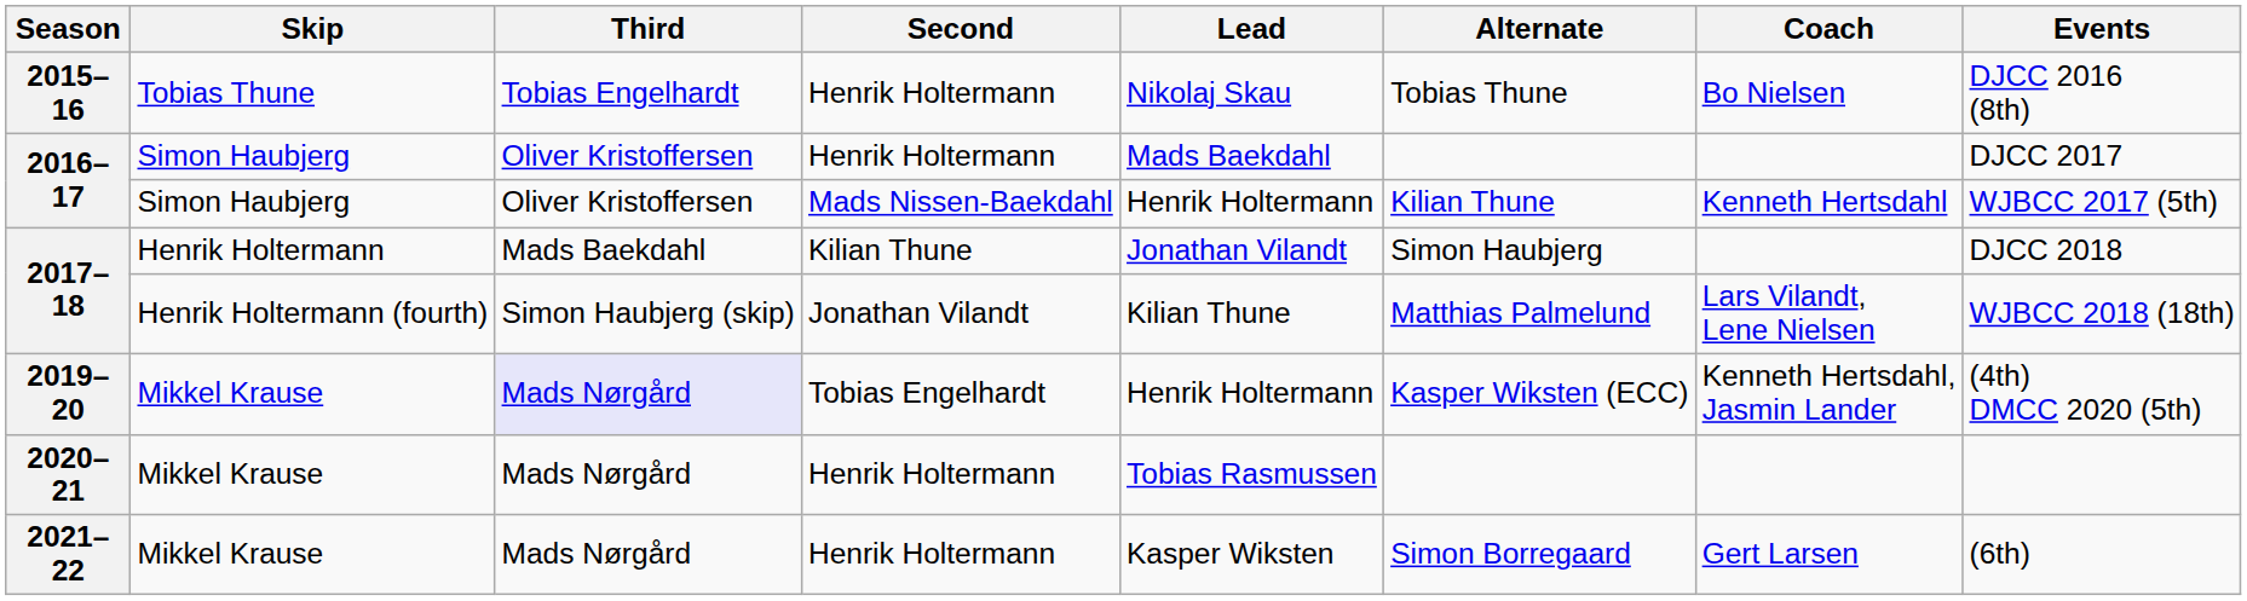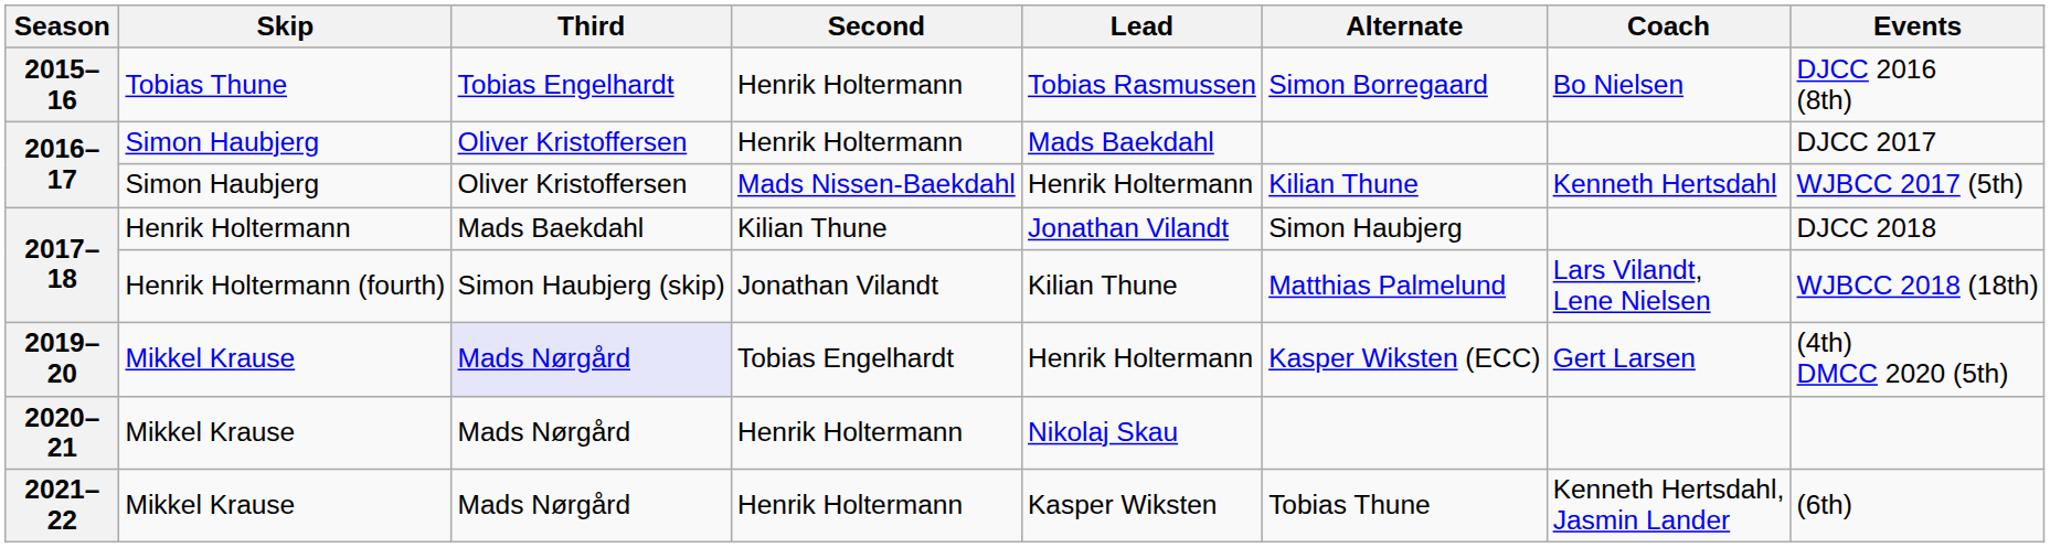 <table class="wikitable">
 <tr>
 <th scope="col" width=60>Season</th>
 <th scope="col">Skip</th>
 <th scope="col">Third</th>
 <th scope="col">Second</th>
 <th scope="col">Lead</th>
 <th scope="col">Alternate</th>
 <th scope="col">Coach</th>
 <th scope="col">Events</th>
 </tr>
 <tr>
 <th scope="row">2015–16</th>
 <td><a href='#'>Tobias Thune</a></td>
 <td><a href='#'>Tobias Engelhardt</a></td>
 <td>Henrik Holtermann</td>
-<td><a href='#'>Nikolaj Skau</a></td>
-<td>Tobias Thune</td>
+<td><a href='#'>Tobias Rasmussen</a></td>
+<td><a href='#'>Simon Borregaard</a></td>
 <td><a href='#'>Bo Nielsen</a></td>
 <td><a href='#'>DJCC</a> 2016 <br> (8th)</td>
 </tr>
 <tr>
 <th scope="row" rowspan="2">2016–17</th>
 <td><a href='#'>Simon Haubjerg</a></td>
 <td><a href='#'>Oliver Kristoffersen</a></td>
 <td>Henrik Holtermann</td>
 <td><a href='#'>Mads Baekdahl</a></td>
 <td></td>
 <td></td>
 <td>DJCC 2017 </td>
 </tr>
 <tr>
 <td>Simon Haubjerg</td>
 <td>Oliver Kristoffersen</td>
 <td><a href='#'>Mads Nissen-Baekdahl</a></td>
 <td>Henrik Holtermann</td>
 <td><a href='#'>Kilian Thune</a></td>
 <td><a href='#'>Kenneth Hertsdahl</a></td>
 <td><a href='#'>WJBCC 2017</a> (5th)</td>
 </tr>
 <tr>
 <th scope="row" rowspan="2">2017–18</th>
 <td>Henrik Holtermann</td>
 <td>Mads Baekdahl</td>
 <td>Kilian Thune</td>
 <td><a href='#'>Jonathan Vilandt</a></td>
 <td>Simon Haubjerg</td>
 <td></td>
 <td>DJCC 2018 </td>
 </tr>
 <tr>
 <td>Henrik Holtermann (fourth)</td>
 <td>Simon Haubjerg (skip)</td>
 <td>Jonathan Vilandt</td>
 <td>Kilian Thune</td>
 <td><a href='#'>Matthias Palmelund</a></td>
 <td><a href='#'>Lars Vilandt</a>,<br><a href='#'>Lene Nielsen</a></td>
 <td><a href='#'>WJBCC 2018</a> (18th)</td>
 </tr>
 <tr>
 <th scope="row">2019–20</th>
 <td><a href='#'>Mikkel Krause</a></td>
 <td style="background: lavender;"><a href='#'>Mads Nørgård</a></td>
 <td>Tobias Engelhardt</td>
 <td>Henrik Holtermann</td>
 <td><a href='#'>Kasper Wiksten</a> (ECC)</td>
-<td>Kenneth Hertsdahl,<br><a href='#'>Jasmin Lander</a></td>
+<td><a href='#'>Gert Larsen</a></td>
 <td> (4th)<br><a href='#'>DMCC</a> 2020 (5th)</td>
 </tr>
 <tr>
 <th scope="row">2020–21</th>
 <td>Mikkel Krause</td>
 <td>Mads Nørgård</td>
 <td>Henrik Holtermann</td>
-<td><a href='#'>Tobias Rasmussen</a></td>
+<td><a href='#'>Nikolaj Skau</a></td>
 <td></td>
 <td></td>
 <td></td>
 </tr>
 <tr>
 <th scope="row">2021–22</th>
 <td>Mikkel Krause</td>
 <td>Mads Nørgård</td>
 <td>Henrik Holtermann</td>
 <td>Kasper Wiksten</td>
-<td><a href='#'>Simon Borregaard</a></td>
-<td><a href='#'>Gert Larsen</a></td>
+<td>Tobias Thune</td>
+<td>Kenneth Hertsdahl,<br><a href='#'>Jasmin Lander</a></td>
 <td> (6th)</td>
 </tr>
 </table>
